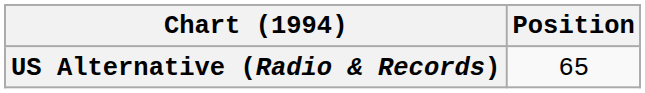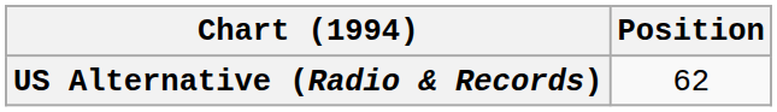 <table class="wikitable plainrowheaders" style="text-align:center">
 <tr>
 <th scope="col">Chart (1994)</th>
 <th>Position</th>
 </tr>
 <tr>
 <th scope="row">US Alternative (<em>Radio & Records</em>)</th>
-<td>65</td>
+<td>62</td>
 </tr>
 </table>
